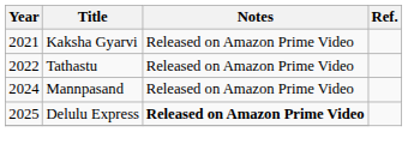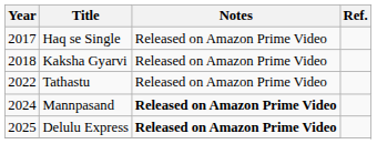 <table class="wikitable">
 <tr>
 <th>Year</th>
 <th>Title</th>
 <th>Notes</th>
 <th>Ref.</th>
 </tr>
 <tr>
-<td>2021</td>
+<td>2017</td>
+<td>Haq se Single</td>
+<td>Released on Amazon Prime Video</td>
+<td></td>
+</tr>
+<tr>
+<td>2018</td>
 <td>Kaksha Gyarvi</td>
 <td>Released on Amazon Prime Video</td>
 <td></td>
 </tr>
 <tr>
 <td>2022</td>
 <td>Tathastu</td>
 <td>Released on Amazon Prime Video</td>
 <td></td>
 </tr>
 <tr>
 <td>2024</td>
 <td>Mannpasand</td>
-<td>Released on Amazon Prime Video</td>
+<td><strong>Released on Amazon Prime Video</strong></td>
 <td></td>
 </tr>
 <tr>
 <td>2025</td>
 <td>Delulu Express</td>
 <td><strong>Released on Amazon Prime Video</strong></td>
 </tr>
 <tr>
 </tr>
 </table>
